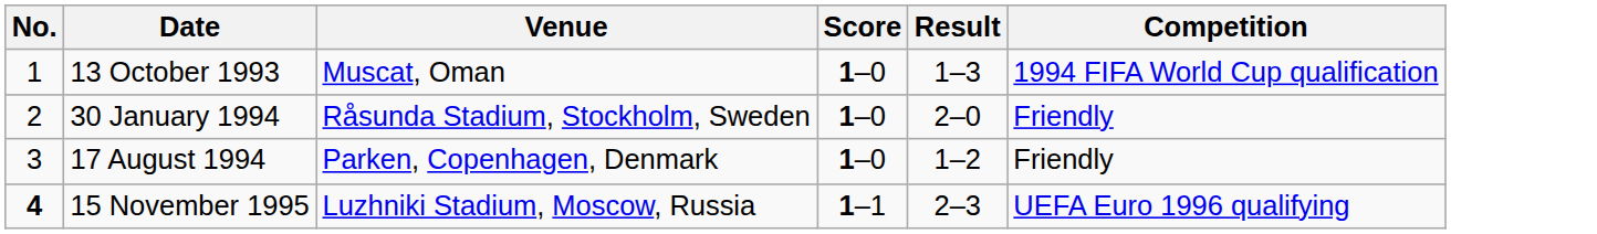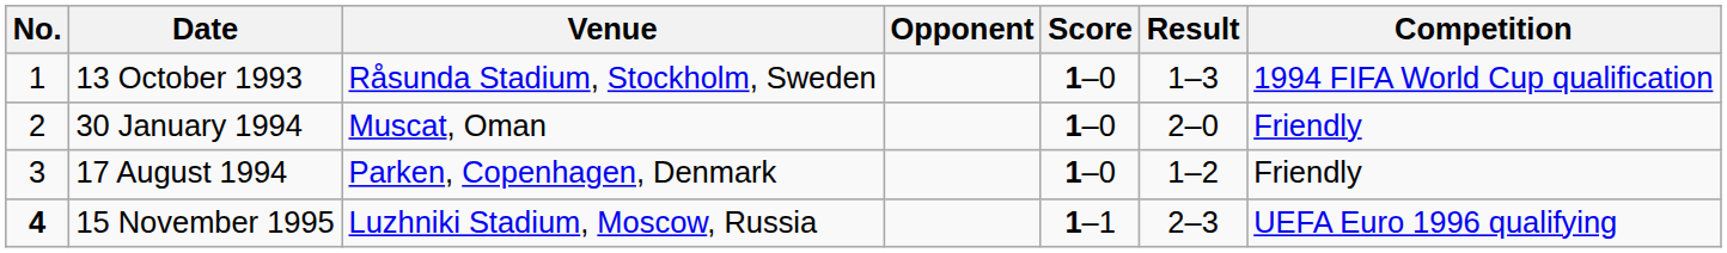 <table class="wikitable sortable">
 <tr>
 <th scope=col>No.</th>
 <th scope=col>Date</th>
 <th scope=col>Venue</th>
+<th scope=col>Opponent</th>
 <th scope=col>Score</th>
 <th scope=col>Result</th>
 <th scope=col>Competition</th>
 </tr>
 <tr>
 <td align=center>1</td>
 <td>13 October 1993</td>
-<td><a href='#'>Muscat</a>, Oman</td>
+<td><a href='#'>Råsunda Stadium</a>, <a href='#'>Stockholm</a>, Sweden</td>
+<td></td>
 <td align=center><strong>1</strong>–0</td>
 <td align=center>1–3</td>
 <td><a href='#'>1994 FIFA World Cup qualification</a></td>
 </tr>
 <tr>
 <td align=center>2</td>
 <td>30 January 1994</td>
-<td><a href='#'>Råsunda Stadium</a>, <a href='#'>Stockholm</a>, Sweden</td>
+<td><a href='#'>Muscat</a>, Oman</td>
+<td></td>
 <td align=center><strong>1</strong>–0</td>
 <td align=center>2–0</td>
 <td><a href='#'>Friendly</a></td>
 </tr>
 <tr>
 <td align=center>3</td>
 <td>17 August 1994</td>
 <td><a href='#'>Parken</a>, <a href='#'>Copenhagen</a>, Denmark</td>
+<td></td>
 <td align=center><strong>1</strong>–0</td>
 <td align=center>1–2</td>
 <td>Friendly</td>
 </tr>
 <tr>
 <td align=center><strong>4</strong></td>
 <td>15 November 1995</td>
 <td><a href='#'>Luzhniki Stadium</a>, <a href='#'>Moscow</a>, Russia</td>
+<td></td>
 <td align=center><strong>1</strong>–1</td>
 <td align=center>2–3</td>
 <td><a href='#'>UEFA Euro 1996 qualifying</a></td>
 </tr>
 </table>
